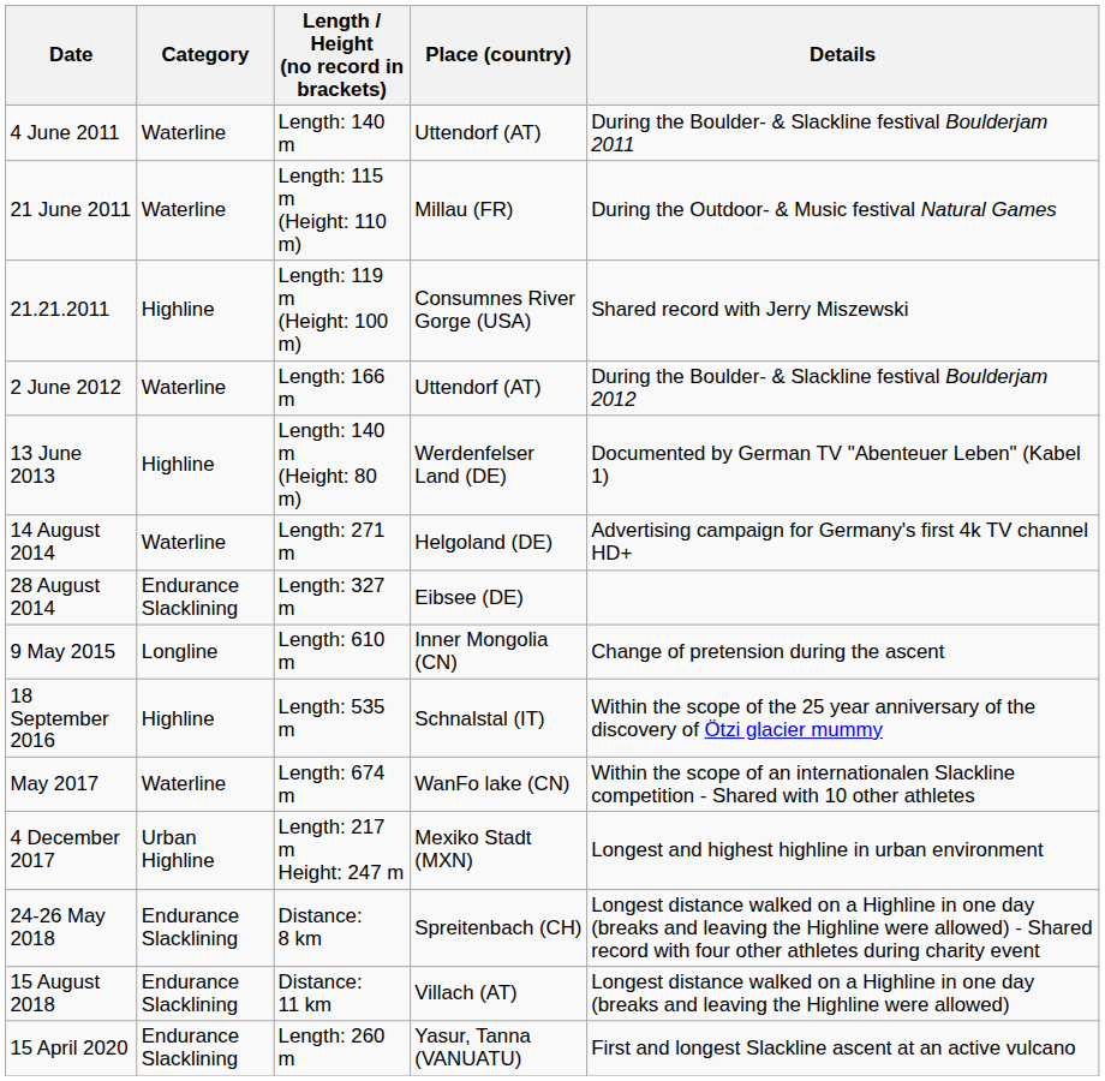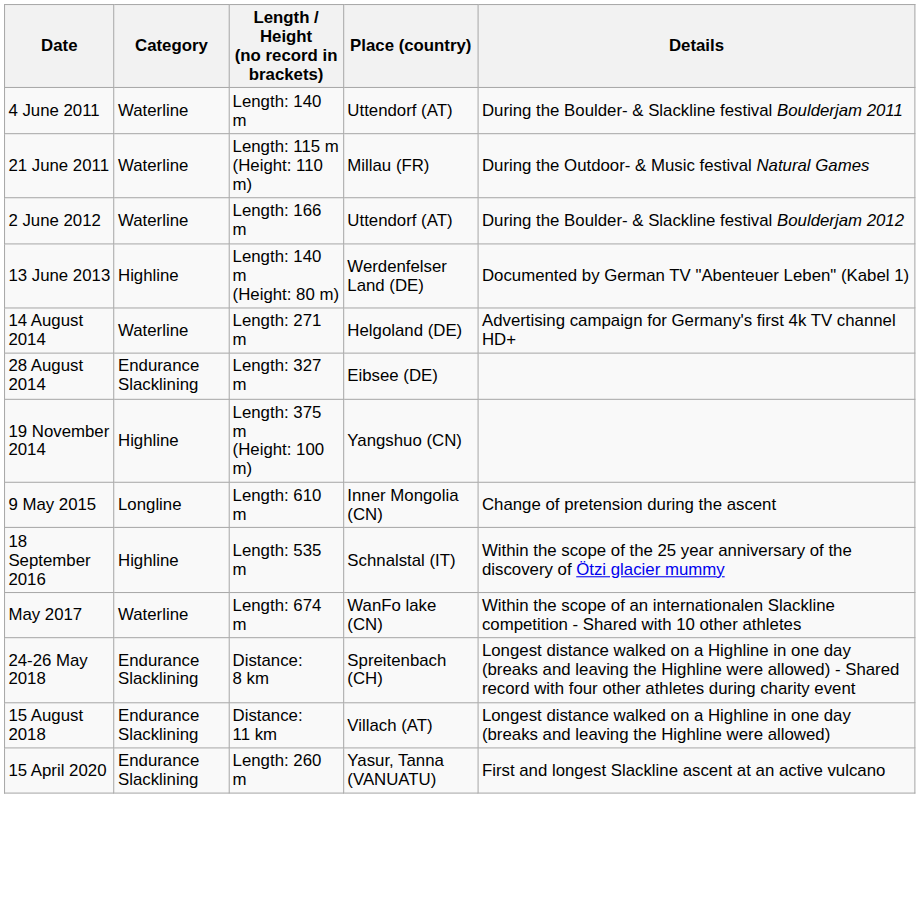 <table class="wikitable sortable">
 <tr>
 <th>Date</th>
 <th>Category</th>
 <th>Length / Height<br>(no record in brackets)</th>
 <th>Place (country)</th>
 <th>Details</th>
 </tr>
 <tr>
 <td>4 June 2011</td>
 <td>Waterline</td>
 <td>Length: 140 m</td>
 <td>Uttendorf (AT)</td>
 <td>During the Boulder- & Slackline festival <em>Boulderjam 2011</em></td>
 </tr>
 <tr>
 <td>21 June 2011</td>
 <td>Waterline</td>
 <td>Length: 115 m<br>(Height: 110 m)</td>
 <td>Millau (FR)</td>
 <td>During the Outdoor- & Music festival <em>Natural Games</em></td>
-</tr>
-<tr>
-<td>21.21.2011</td>
-<td>Highline</td>
-<td>Length: 119 m<br>(Height: 100 m)</td>
-<td>Consumnes River Gorge (USA)</td>
-<td>Shared record with Jerry Miszewski</td>
 </tr>
 <tr>
 <td>2 June 2012</td>
 <td>Waterline</td>
 <td>Length: 166 m</td>
 <td>Uttendorf (AT)</td>
 <td>During the Boulder- & Slackline festival <em>Boulderjam 2012</em></td>
 </tr>
 <tr>
 <td>13 June 2013</td>
 <td>Highline</td>
 <td>Length: 140 m<br>(Height: 80 m)</td>
 <td>Werdenfelser Land (DE)</td>
 <td>Documented by German TV "Abenteuer Leben" (Kabel 1)</td>
 </tr>
 <tr>
 <td>14 August 2014</td>
 <td>Waterline</td>
 <td>Length: 271 m</td>
 <td>Helgoland (DE)</td>
 <td>Advertising campaign for Germany's first 4k TV channel HD+</td>
 </tr>
 <tr>
 <td>28 August 2014</td>
 <td>Endurance Slacklining</td>
 <td>Length: 327 m</td>
 <td>Eibsee (DE)</td>
 <td></td>
 </tr>
 <tr>
+<td>19 November 2014</td>
+<td>Highline</td>
+<td>Length: 375 m<br>(Height: 100 m)</td>
+<td>Yangshuo (CN)</td>
+<td></td>
+</tr>
+<tr>
 <td>9 May 2015</td>
 <td>Longline</td>
 <td>Length: 610 m</td>
 <td>Inner Mongolia (CN)</td>
 <td>Change of pretension during the ascent</td>
 </tr>
 <tr>
 <td>18 September 2016</td>
 <td>Highline</td>
 <td>Length: 535 m</td>
 <td>Schnalstal (IT)</td>
 <td>Within the scope of the 25 year anniversary of the discovery of <a href='#'>Ötzi glacier mummy</a></td>
 </tr>
 <tr>
 <td>May 2017</td>
 <td>Waterline</td>
 <td>Length: 674 m</td>
 <td>WanFo lake (CN)</td>
 <td>Within the scope of an internationalen Slackline competition - Shared with 10 other athletes</td>
-</tr>
-<tr>
-<td>4 December 2017</td>
-<td>Urban Highline</td>
-<td>Length: 217 m<br>Height: 247 m</td>
-<td>Mexiko Stadt (MXN)</td>
-<td>Longest and highest highline in urban environment</td>
 </tr>
 <tr>
 <td>24-26 May 2018</td>
 <td>Endurance Slacklining</td>
 <td>Distance: 8 km</td>
 <td>Spreitenbach (CH)</td>
 <td>Longest distance walked on a Highline in one day (breaks and leaving the Highline were allowed) - Shared record with four other athletes during charity event</td>
 </tr>
 <tr>
 <td>15 August 2018</td>
 <td>Endurance Slacklining</td>
 <td>Distance: 11 km</td>
 <td>Villach (AT)</td>
 <td>Longest distance walked on a Highline in one day (breaks and leaving the Highline were allowed)</td>
 </tr>
 <tr>
 <td>15 April 2020</td>
 <td>Endurance Slacklining</td>
 <td>Length: 260 m</td>
 <td>Yasur, Tanna (VANUATU)</td>
 <td>First and longest Slackline ascent at an active vulcano</td>
 </tr>
 </table>
